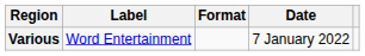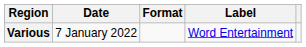 <table class="wikitable plainrowheaders">
 <tr>
 <th scope="col">Region</th>
+<th scope="col">Date</th>
+<th scope="col">Format</th>
 <th scope="col">Label</th>
-<th scope="col">Format</th>
-<th scope="col">Date</th>
 <th scope="col"></th>
 </tr>
 <tr>
 <th scope="row">Various</th>
+<td>7 January 2022</td>
+<td></td>
 <td><a href='#'>Word Entertainment</a></td>
-<td></td>
-<td>7 January 2022</td>
 <td align="center"></td>
 </tr>
 </table>
